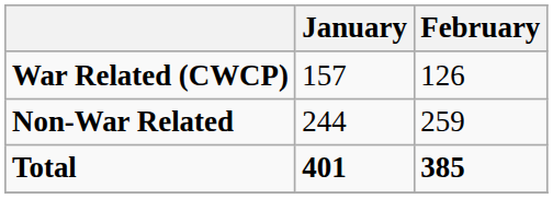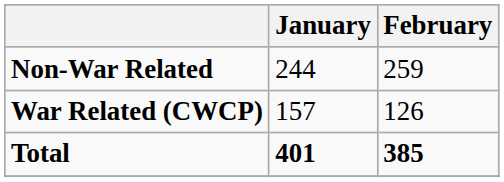 <table class="wikitable">
 <tr>
 <th></th>
 <th>January</th>
 <th>February</th>
 </tr>
 <tr>
+<td><strong>Non-War Related</strong></td>
+<td>244</td>
+<td>259</td>
+</tr>
+<tr>
 <td><strong>War Related (CWCP)</strong></td>
 <td>157</td>
 <td>126</td>
-</tr>
-<tr>
-<td><strong>Non-War Related</strong></td>
-<td>244</td>
-<td>259</td>
 </tr>
 <tr>
 <td><strong>Total</strong></td>
 <td><strong>401</strong></td>
 <td><strong>385</strong></td>
 </tr>
 <tr>
 </tr>
 </table>
